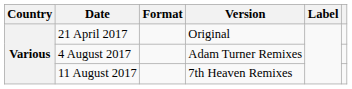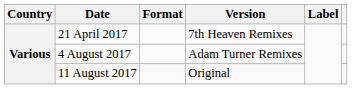 <table class="wikitable plainrowheaders">
 <tr>
 <th>Country</th>
 <th>Date</th>
 <th>Format</th>
 <th>Version</th>
 <th>Label</th>
 <th></th>
 </tr>
 <tr>
 <th scope="row" rowspan="3">Various</th>
 <td>21 April 2017</td>
 <td> </td>
-<td>Original</td>
+<td>7th Heaven Remixes</td>
 <td rowspan="3"></td>
 <td></td>
 </tr>
 <tr>
 <td>4 August 2017</td>
 <td></td>
 <td>Adam Turner Remixes</td>
 <td></td>
 </tr>
 <tr>
 <td>11 August 2017</td>
 <td></td>
-<td>7th Heaven Remixes</td>
+<td>Original</td>
 <td></td>
 </tr>
 </table>
